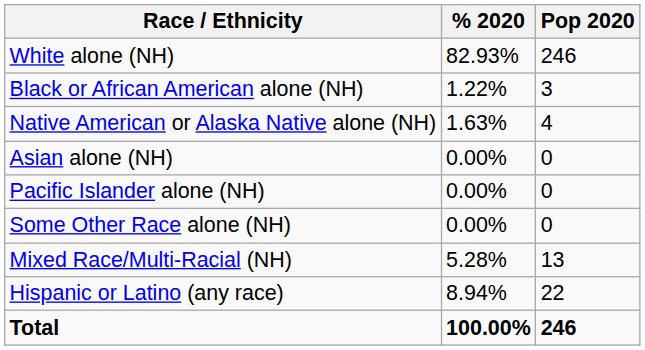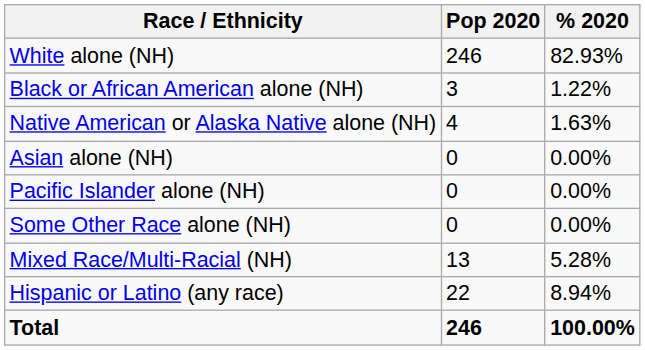 <table class="wikitable">
 <tr>
 <th>Race / Ethnicity</th>
+<th>Pop 2020</th>
 <th>% 2020</th>
-<th>Pop 2020</th>
 </tr>
 <tr>
 <td><a href='#'>White</a> alone (NH)</td>
+<td>246</td>
 <td>82.93%</td>
-<td>246</td>
 </tr>
 <tr>
 <td><a href='#'>Black or African American</a> alone (NH)</td>
+<td>3</td>
 <td>1.22%</td>
-<td>3</td>
 </tr>
 <tr>
 <td><a href='#'>Native American</a> or <a href='#'>Alaska Native</a> alone (NH)</td>
+<td>4</td>
 <td>1.63%</td>
-<td>4</td>
 </tr>
 <tr>
 <td><a href='#'>Asian</a> alone (NH)</td>
+<td>0</td>
 <td>0.00%</td>
-<td>0</td>
 </tr>
 <tr>
 <td><a href='#'>Pacific Islander</a> alone (NH)</td>
+<td>0</td>
 <td>0.00%</td>
-<td>0</td>
 </tr>
 <tr>
 <td><a href='#'>Some Other Race</a> alone (NH)</td>
+<td>0</td>
 <td>0.00%</td>
-<td>0</td>
 </tr>
 <tr>
 <td><a href='#'>Mixed Race/Multi-Racial</a> (NH)</td>
+<td>13</td>
 <td>5.28%</td>
-<td>13</td>
 </tr>
 <tr>
 <td><a href='#'>Hispanic or Latino</a> (any race)</td>
+<td>22</td>
 <td>8.94%</td>
-<td>22</td>
 </tr>
 <tr>
 <td><strong>Total</strong></td>
+<td><strong>246</strong></td>
 <td><strong>100.00%</strong></td>
-<td><strong>246</strong></td>
 </tr>
 </table>
